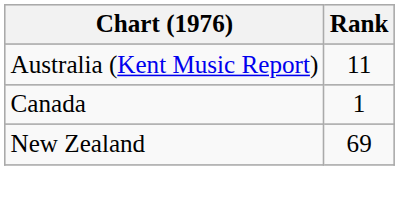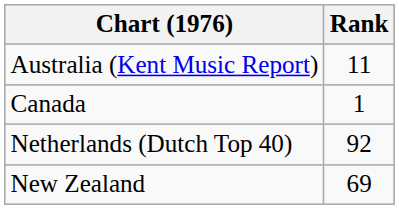 <table class="wikitable sortable">
 <tr>
 <th align="left">Chart (1976)</th>
 <th style="text-align:center;">Rank</th>
 </tr>
 <tr>
 <td>Australia (<a href='#'>Kent Music Report</a>)</td>
 <td style="text-align:center;">11</td>
 </tr>
 <tr>
 <td>Canada</td>
 <td style="text-align:center;">1</td>
 </tr>
 <tr>
+<td>Netherlands (Dutch Top 40)</td>
+<td style="text-align:center;">92</td>
+</tr>
+<tr>
 <td>New Zealand</td>
 <td style="text-align:center;">69</td>
 </tr>
 </table>
